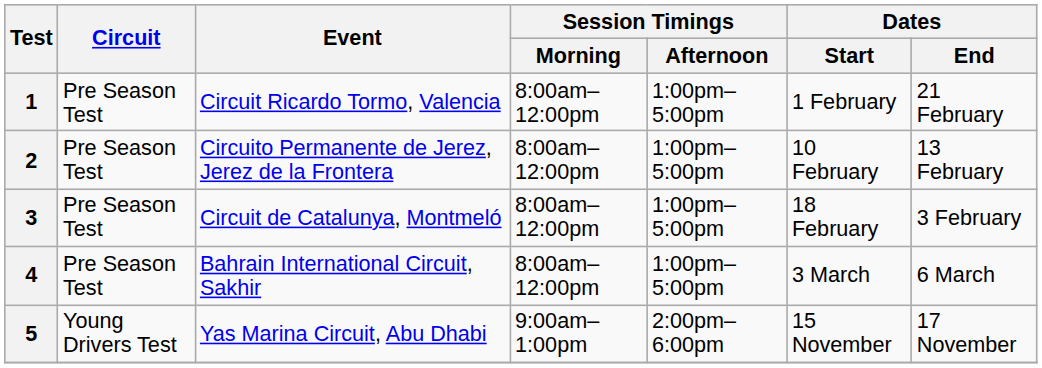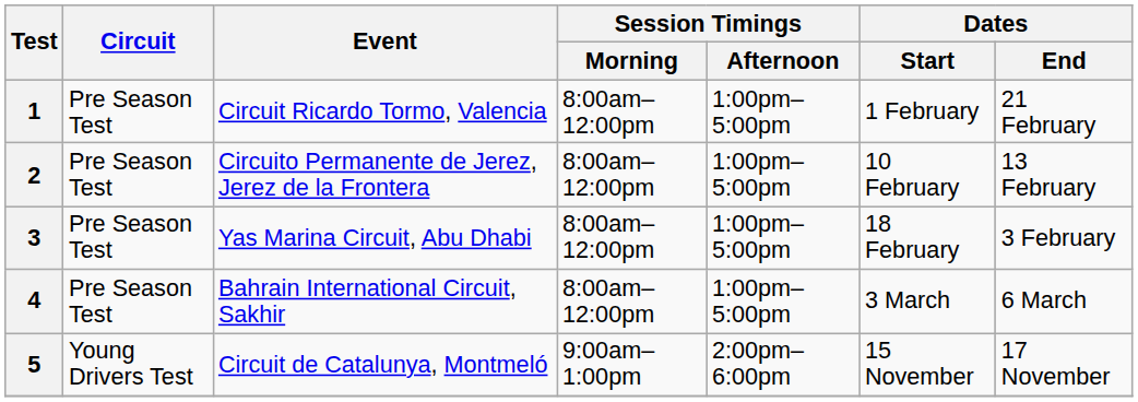 <table class="wikitable" width=650px style="font-size: 85%;">
 <tr>
 <th rowspan=2>Test</th>
 <th rowspan=2><a href='#'>Circuit</a></th>
 <th rowspan=2>Event</th>
 <th colspan=2>Session Timings</th>
 <th colspan=2>Dates</th>
 </tr>
 <tr>
 <th>Morning</th>
 <th>Afternoon</th>
 <th>Start</th>
 <th>End</th>
 </tr>
 <tr>
 <th>1</th>
 <td>Pre Season Test</td>
 <td> <a href='#'>Circuit Ricardo Tormo</a>, <a href='#'>Valencia</a></td>
 <td>8:00am–12:00pm</td>
 <td>1:00pm–5:00pm</td>
 <td>1 February</td>
 <td>21 February</td>
 </tr>
 <tr>
 <th>2</th>
 <td>Pre Season Test</td>
 <td> <a href='#'>Circuito Permanente de Jerez</a>, <a href='#'>Jerez de la Frontera</a></td>
 <td>8:00am–12:00pm</td>
 <td>1:00pm–5:00pm</td>
 <td>10 February</td>
 <td>13 February</td>
 </tr>
 <tr>
 <th>3</th>
 <td>Pre Season Test</td>
-<td> <a href='#'>Circuit de Catalunya</a>, <a href='#'>Montmeló</a></td>
+<td> <a href='#'>Yas Marina Circuit</a>, <a href='#'>Abu Dhabi</a></td>
 <td>8:00am–12:00pm</td>
 <td>1:00pm–5:00pm</td>
 <td>18 February</td>
 <td>3 February</td>
 </tr>
 <tr>
 <th>4</th>
 <td>Pre Season Test</td>
 <td> <a href='#'>Bahrain International Circuit</a>, <a href='#'>Sakhir</a></td>
 <td>8:00am–12:00pm</td>
 <td>1:00pm–5:00pm</td>
 <td>3 March</td>
 <td>6 March</td>
 </tr>
 <tr>
 <th>5</th>
 <td>Young Drivers Test</td>
-<td> <a href='#'>Yas Marina Circuit</a>, <a href='#'>Abu Dhabi</a></td>
+<td> <a href='#'>Circuit de Catalunya</a>, <a href='#'>Montmeló</a></td>
 <td>9:00am–1:00pm</td>
 <td>2:00pm–6:00pm</td>
 <td>15 November</td>
 <td>17 November</td>
 </tr>
 <tr>
 </tr>
 </table>
